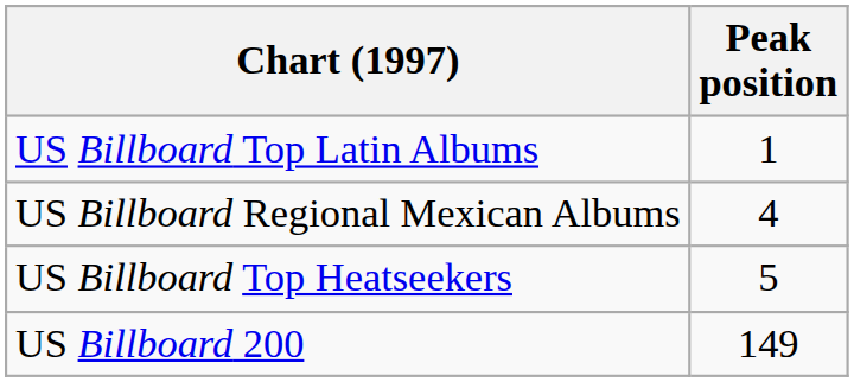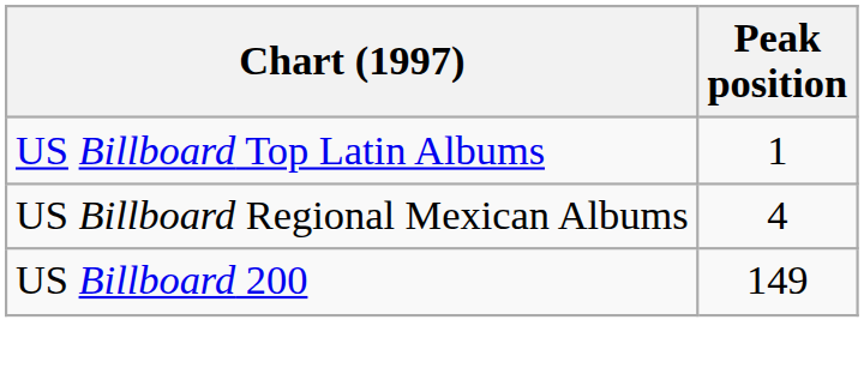 <table class="wikitable">
 <tr>
 <th align="left">Chart (1997)</th>
 <th align="left">Peak<br>position</th>
 </tr>
 <tr>
 <td align="left"><a href='#'>US</a> <a href='#'><em>Billboard</em> Top Latin Albums</a></td>
 <td align="center">1</td>
 </tr>
 <tr>
 <td align="left">US <em>Billboard</em> Regional Mexican Albums</td>
 <td align="center">4</td>
 </tr>
 <tr>
-<td align="left">US <em>Billboard</em> <a href='#'>Top Heatseekers</a></td>
-<td align="center">5</td>
-</tr>
-<tr>
 <td align="left">US <a href='#'><em>Billboard</em> 200</a></td>
 <td align="center">149</td>
 </tr>
 </table>
